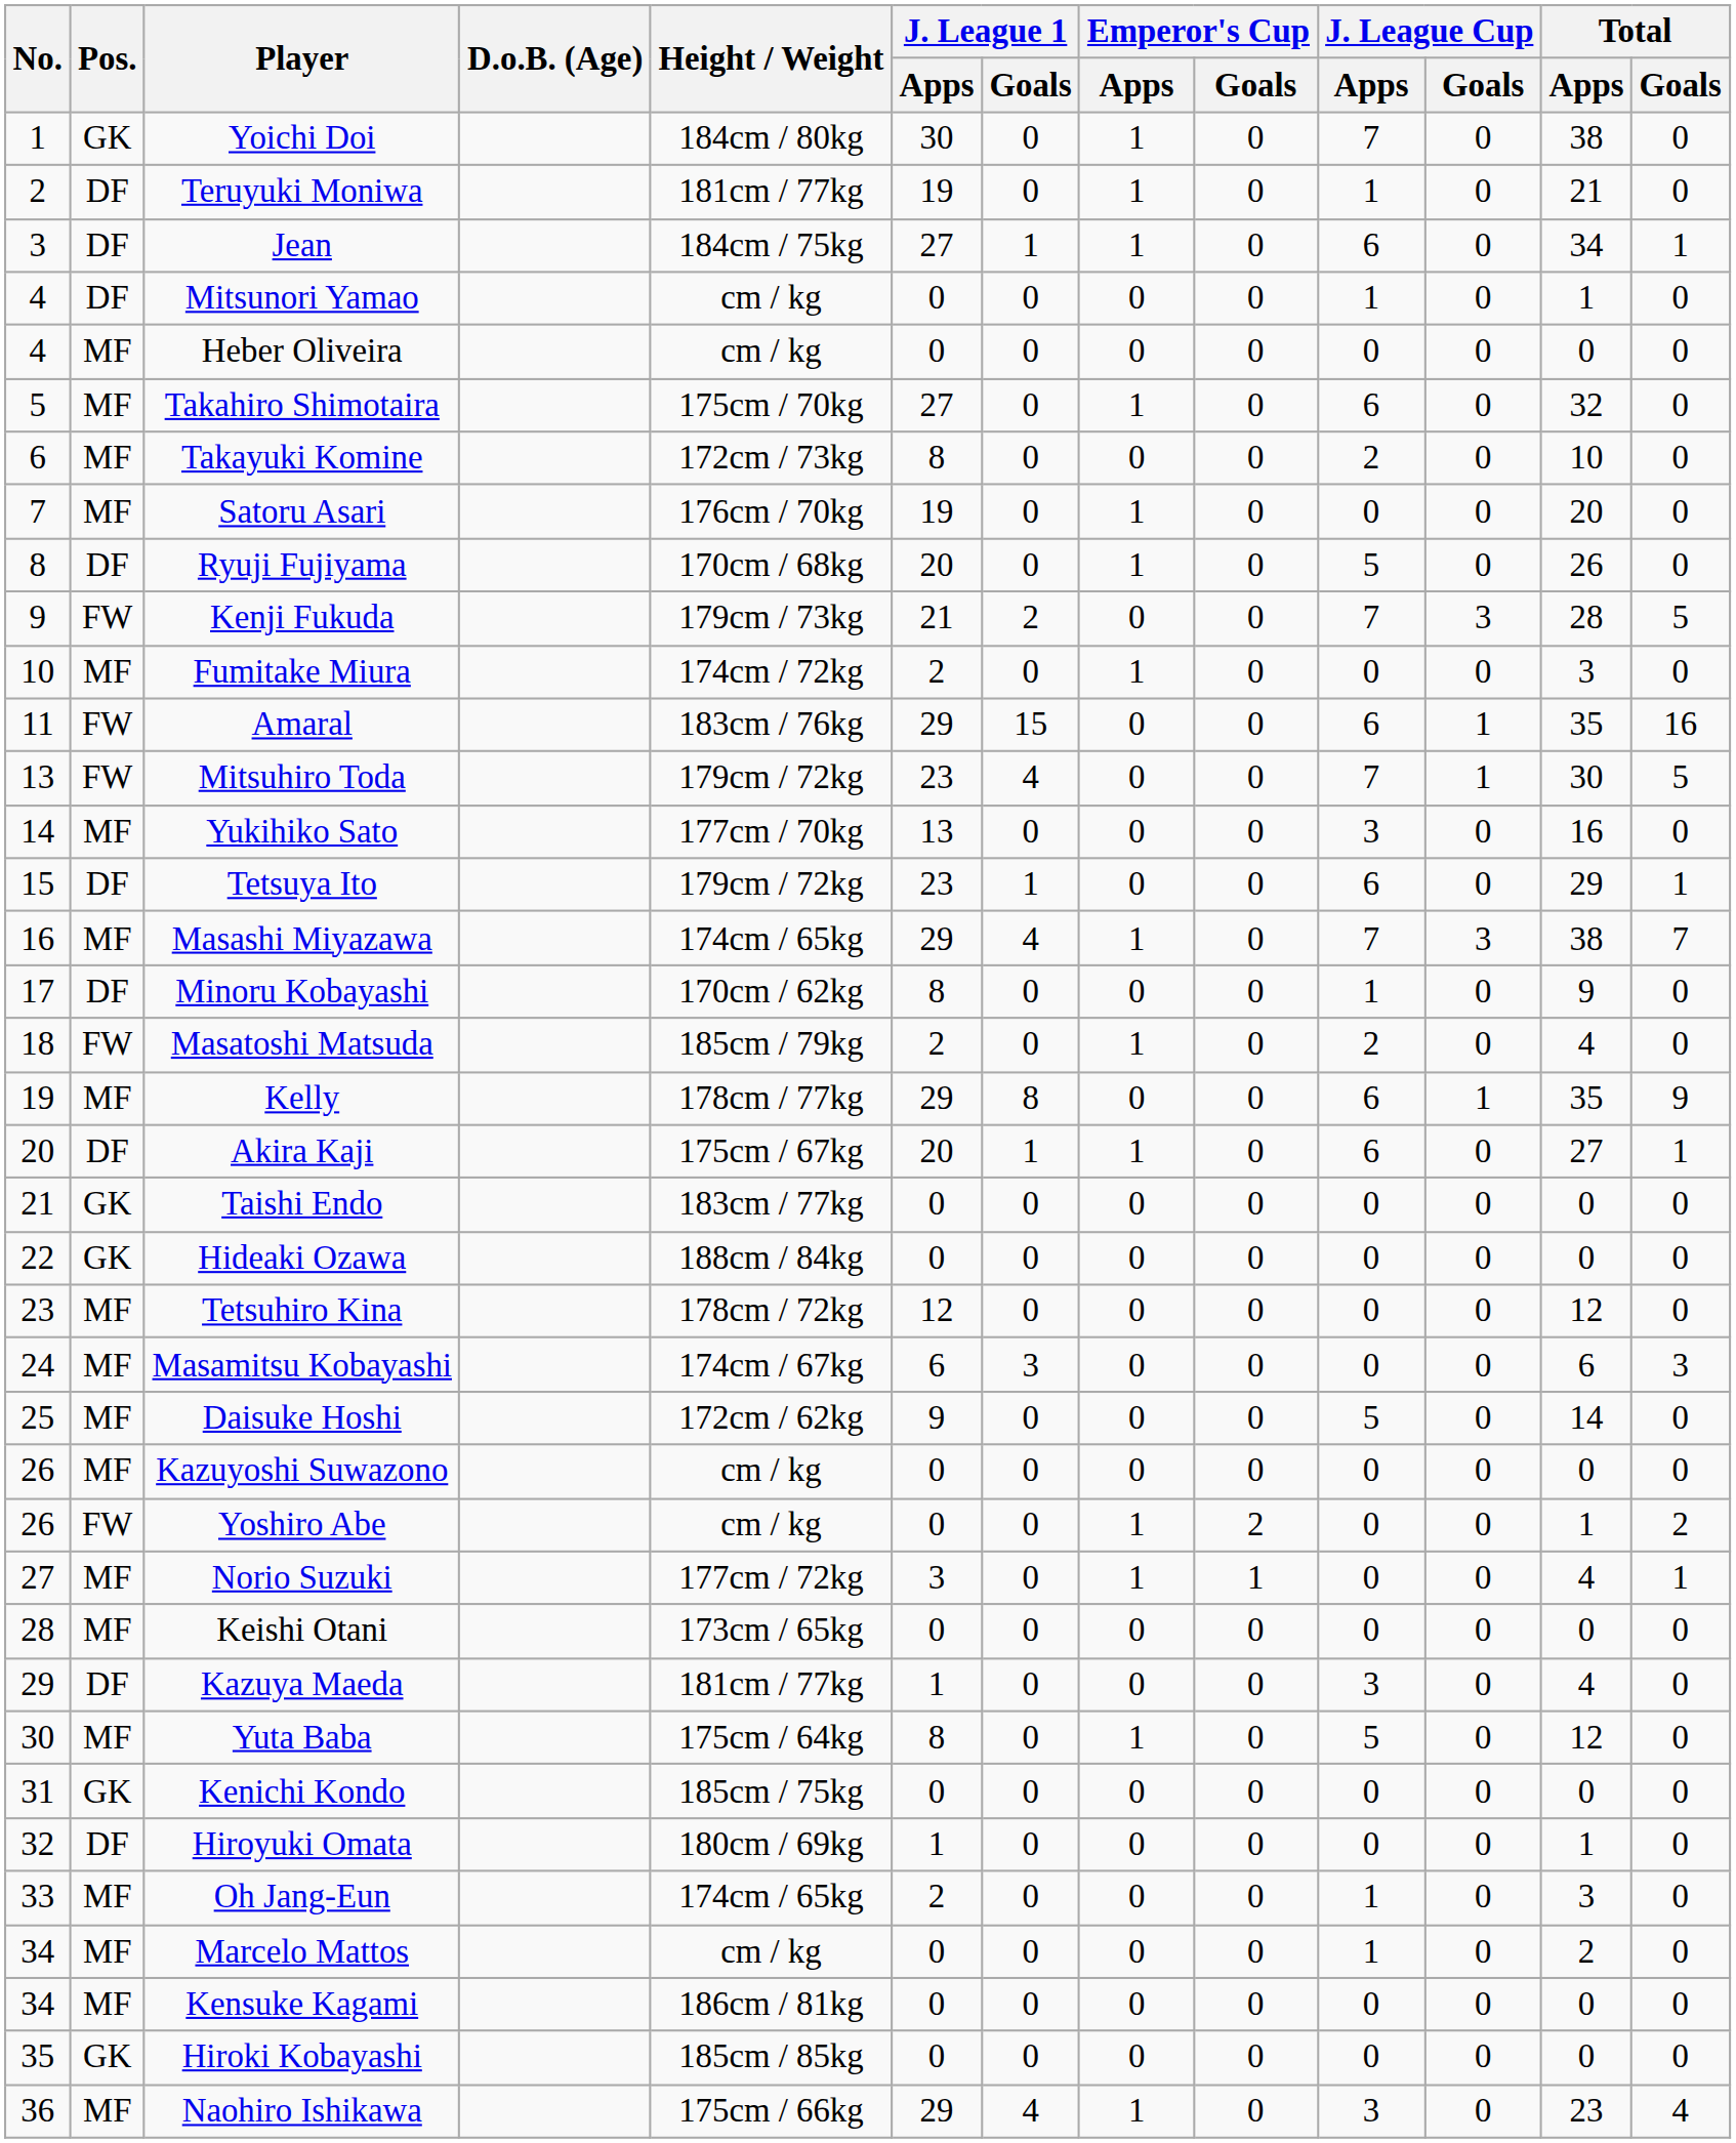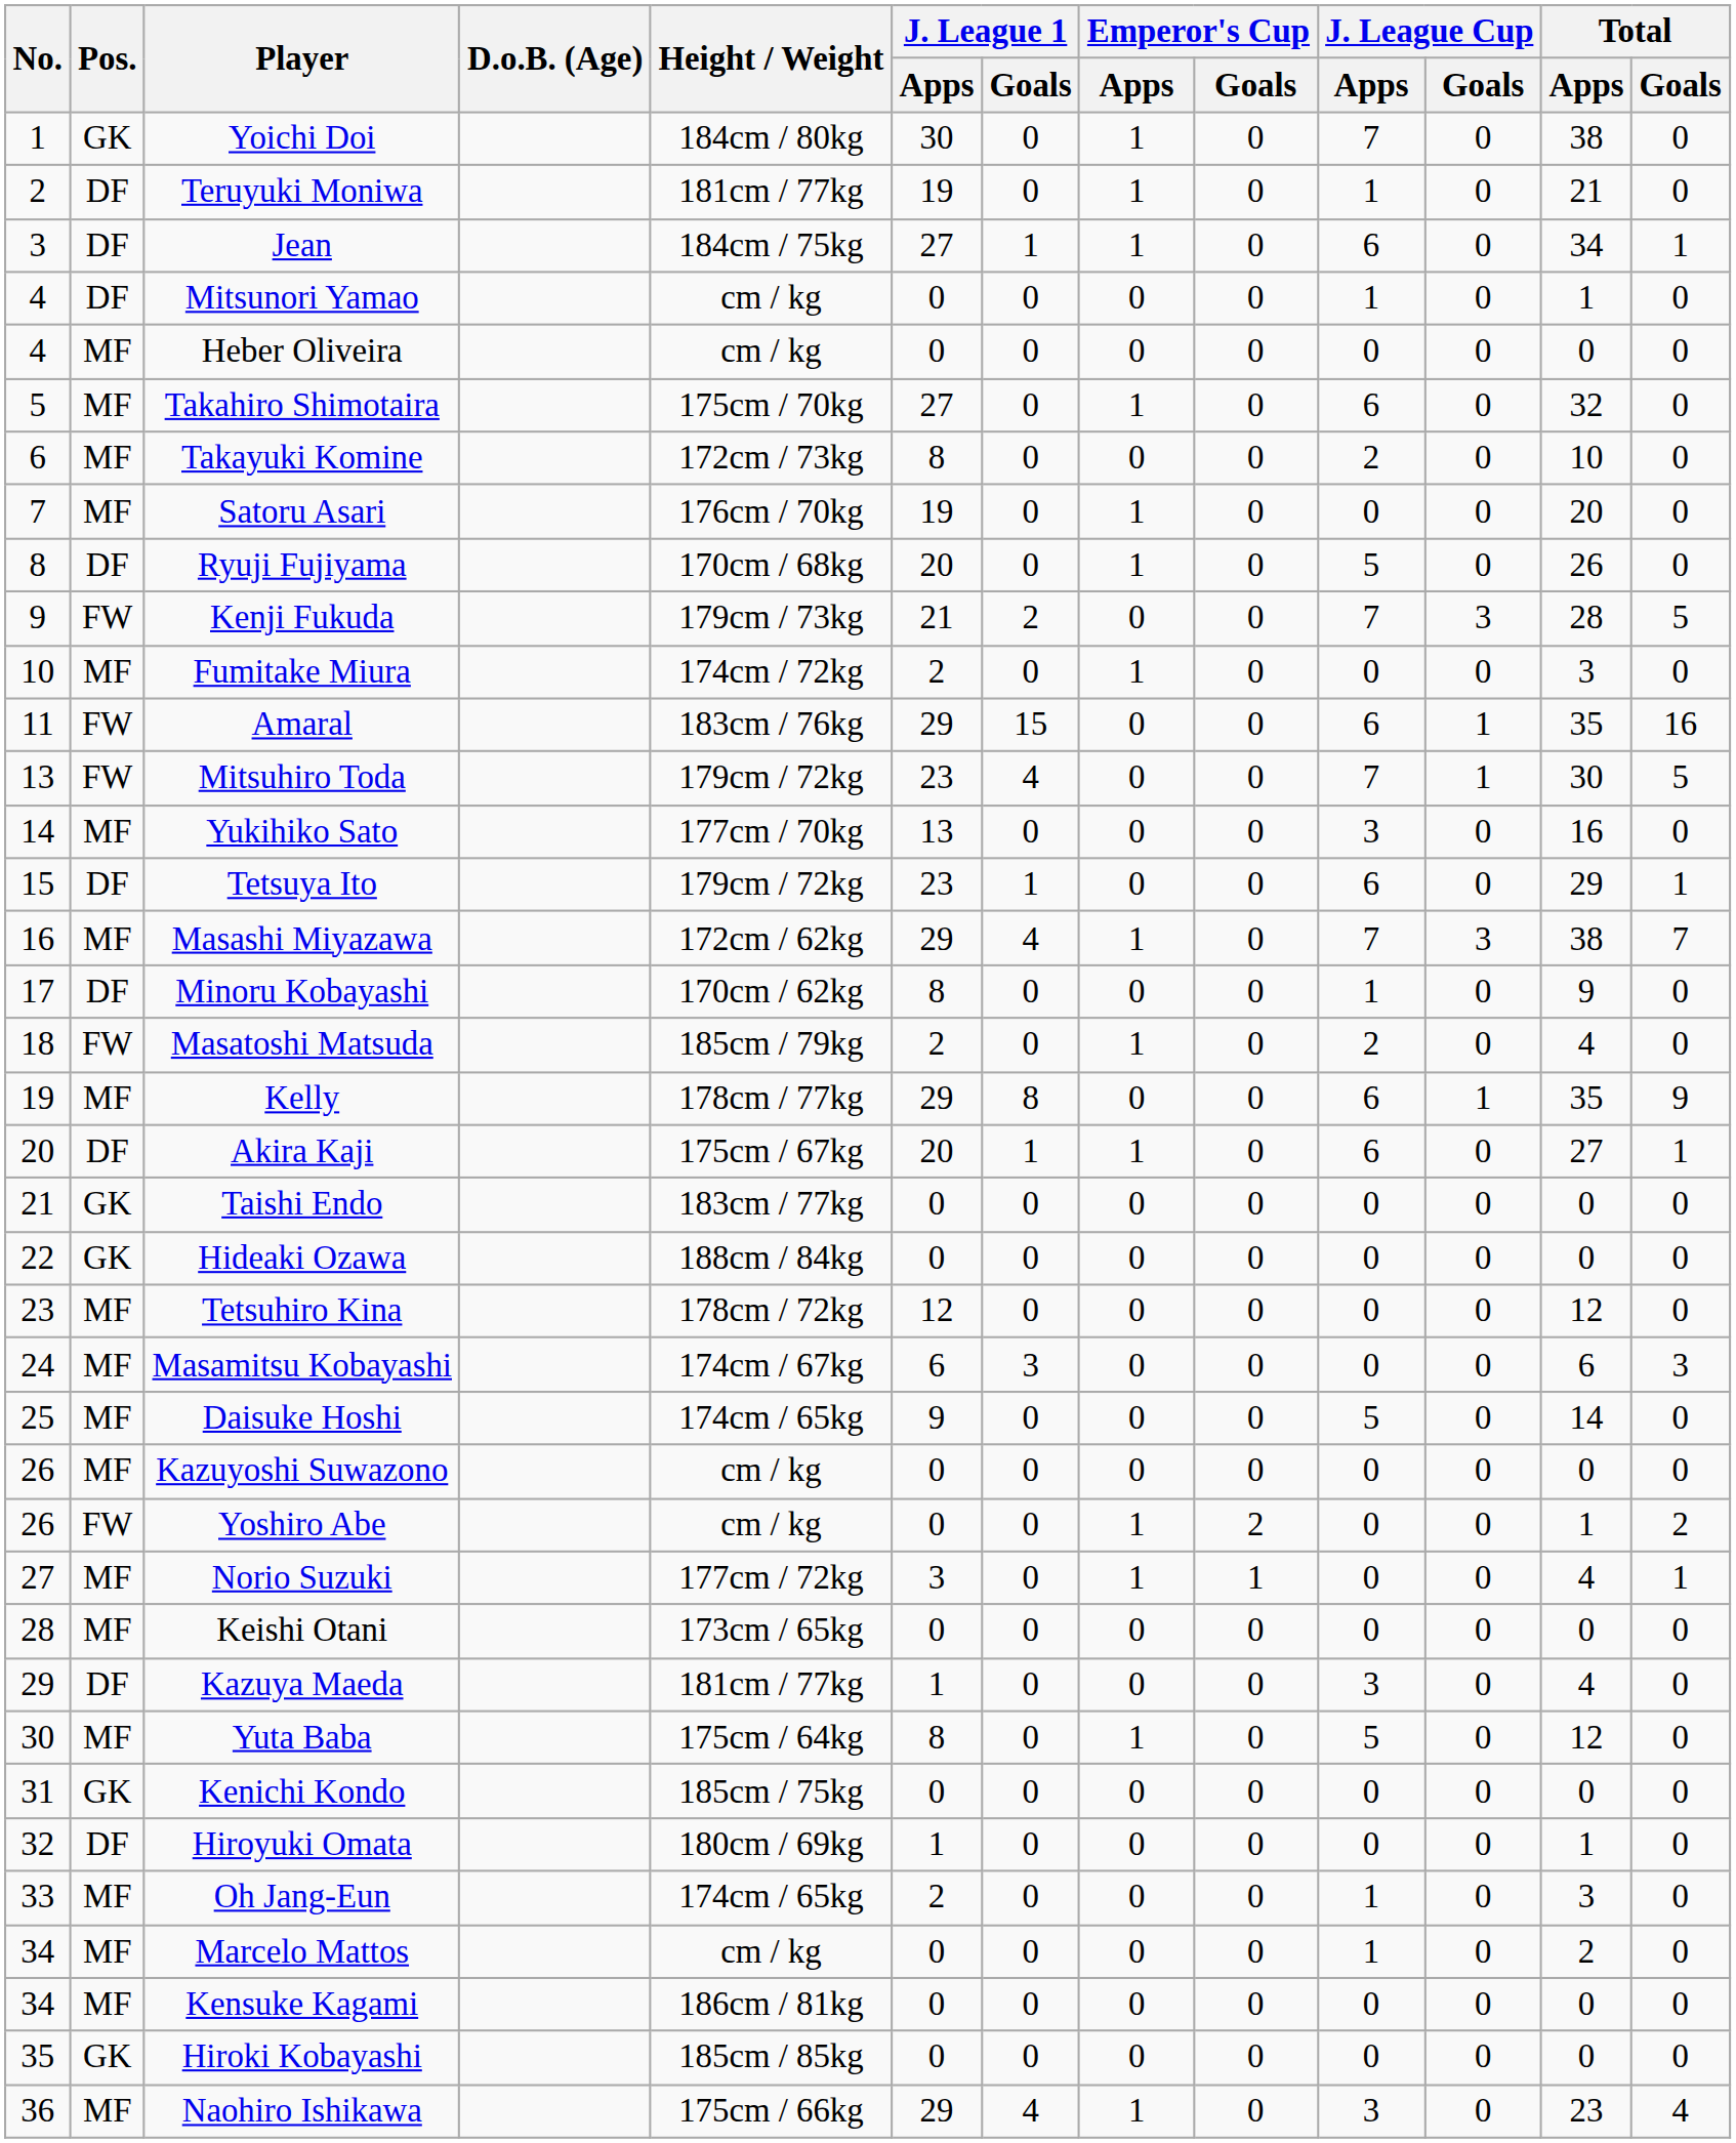 <table class="wikitable" style="text-align:center;">
 <tr>
 <th rowspan="2">No.</th>
 <th rowspan="2">Pos.</th>
 <th rowspan="2">Player</th>
 <th rowspan="2">D.o.B. (Age)</th>
 <th rowspan="2">Height / Weight</th>
 <th colspan="2"><a href='#'>J. League 1</a></th>
 <th colspan="2"><a href='#'>Emperor's Cup</a></th>
 <th colspan="2"><a href='#'>J. League Cup</a></th>
 <th colspan="2">Total</th>
 </tr>
 <tr>
 <th>Apps</th>
 <th>Goals</th>
 <th>Apps</th>
 <th>Goals</th>
 <th>Apps</th>
 <th>Goals</th>
 <th>Apps</th>
 <th>Goals</th>
 </tr>
 <tr>
 <td>1</td>
 <td>GK</td>
 <td><a href='#'>Yoichi Doi</a></td>
 <td></td>
 <td>184cm / 80kg</td>
 <td>30</td>
 <td>0</td>
 <td>1</td>
 <td>0</td>
 <td>7</td>
 <td>0</td>
 <td>38</td>
 <td>0</td>
 </tr>
 <tr>
 <td>2</td>
 <td>DF</td>
 <td><a href='#'>Teruyuki Moniwa</a></td>
 <td></td>
 <td>181cm / 77kg</td>
 <td>19</td>
 <td>0</td>
 <td>1</td>
 <td>0</td>
 <td>1</td>
 <td>0</td>
 <td>21</td>
 <td>0</td>
 </tr>
 <tr>
 <td>3</td>
 <td>DF</td>
 <td><a href='#'>Jean</a></td>
 <td></td>
 <td>184cm / 75kg</td>
 <td>27</td>
 <td>1</td>
 <td>1</td>
 <td>0</td>
 <td>6</td>
 <td>0</td>
 <td>34</td>
 <td>1</td>
 </tr>
 <tr>
 <td>4</td>
 <td>DF</td>
 <td><a href='#'>Mitsunori Yamao</a></td>
 <td></td>
 <td>cm / kg</td>
 <td>0</td>
 <td>0</td>
 <td>0</td>
 <td>0</td>
 <td>1</td>
 <td>0</td>
 <td>1</td>
 <td>0</td>
 </tr>
 <tr>
 <td>4</td>
 <td>MF</td>
 <td>Heber Oliveira</td>
 <td></td>
 <td>cm / kg</td>
 <td>0</td>
 <td>0</td>
 <td>0</td>
 <td>0</td>
 <td>0</td>
 <td>0</td>
 <td>0</td>
 <td>0</td>
 </tr>
 <tr>
 <td>5</td>
 <td>MF</td>
 <td><a href='#'>Takahiro Shimotaira</a></td>
 <td></td>
 <td>175cm / 70kg</td>
 <td>27</td>
 <td>0</td>
 <td>1</td>
 <td>0</td>
 <td>6</td>
 <td>0</td>
 <td>32</td>
 <td>0</td>
 </tr>
 <tr>
 <td>6</td>
 <td>MF</td>
 <td><a href='#'>Takayuki Komine</a></td>
 <td></td>
 <td>172cm / 73kg</td>
 <td>8</td>
 <td>0</td>
 <td>0</td>
 <td>0</td>
 <td>2</td>
 <td>0</td>
 <td>10</td>
 <td>0</td>
 </tr>
 <tr>
 <td>7</td>
 <td>MF</td>
 <td><a href='#'>Satoru Asari</a></td>
 <td></td>
 <td>176cm / 70kg</td>
 <td>19</td>
 <td>0</td>
 <td>1</td>
 <td>0</td>
 <td>0</td>
 <td>0</td>
 <td>20</td>
 <td>0</td>
 </tr>
 <tr>
 <td>8</td>
 <td>DF</td>
 <td><a href='#'>Ryuji Fujiyama</a></td>
 <td></td>
 <td>170cm / 68kg</td>
 <td>20</td>
 <td>0</td>
 <td>1</td>
 <td>0</td>
 <td>5</td>
 <td>0</td>
 <td>26</td>
 <td>0</td>
 </tr>
 <tr>
 <td>9</td>
 <td>FW</td>
 <td><a href='#'>Kenji Fukuda</a></td>
 <td></td>
 <td>179cm / 73kg</td>
 <td>21</td>
 <td>2</td>
 <td>0</td>
 <td>0</td>
 <td>7</td>
 <td>3</td>
 <td>28</td>
 <td>5</td>
 </tr>
 <tr>
 <td>10</td>
 <td>MF</td>
 <td><a href='#'>Fumitake Miura</a></td>
 <td></td>
 <td>174cm / 72kg</td>
 <td>2</td>
 <td>0</td>
 <td>1</td>
 <td>0</td>
 <td>0</td>
 <td>0</td>
 <td>3</td>
 <td>0</td>
 </tr>
 <tr>
 <td>11</td>
 <td>FW</td>
 <td><a href='#'>Amaral</a></td>
 <td></td>
 <td>183cm / 76kg</td>
 <td>29</td>
 <td>15</td>
 <td>0</td>
 <td>0</td>
 <td>6</td>
 <td>1</td>
 <td>35</td>
 <td>16</td>
 </tr>
 <tr>
 <td>13</td>
 <td>FW</td>
 <td><a href='#'>Mitsuhiro Toda</a></td>
 <td></td>
 <td>179cm / 72kg</td>
 <td>23</td>
 <td>4</td>
 <td>0</td>
 <td>0</td>
 <td>7</td>
 <td>1</td>
 <td>30</td>
 <td>5</td>
 </tr>
 <tr>
 <td>14</td>
 <td>MF</td>
 <td><a href='#'>Yukihiko Sato</a></td>
 <td></td>
 <td>177cm / 70kg</td>
 <td>13</td>
 <td>0</td>
 <td>0</td>
 <td>0</td>
 <td>3</td>
 <td>0</td>
 <td>16</td>
 <td>0</td>
 </tr>
 <tr>
 <td>15</td>
 <td>DF</td>
 <td><a href='#'>Tetsuya Ito</a></td>
 <td></td>
 <td>179cm / 72kg</td>
 <td>23</td>
 <td>1</td>
 <td>0</td>
 <td>0</td>
 <td>6</td>
 <td>0</td>
 <td>29</td>
 <td>1</td>
 </tr>
 <tr>
 <td>16</td>
 <td>MF</td>
 <td><a href='#'>Masashi Miyazawa</a></td>
 <td></td>
-<td>174cm / 65kg</td>
+<td>172cm / 62kg</td>
 <td>29</td>
 <td>4</td>
 <td>1</td>
 <td>0</td>
 <td>7</td>
 <td>3</td>
 <td>38</td>
 <td>7</td>
 </tr>
 <tr>
 <td>17</td>
 <td>DF</td>
 <td><a href='#'>Minoru Kobayashi</a></td>
 <td></td>
 <td>170cm / 62kg</td>
 <td>8</td>
 <td>0</td>
 <td>0</td>
 <td>0</td>
 <td>1</td>
 <td>0</td>
 <td>9</td>
 <td>0</td>
 </tr>
 <tr>
 <td>18</td>
 <td>FW</td>
 <td><a href='#'>Masatoshi Matsuda</a></td>
 <td></td>
 <td>185cm / 79kg</td>
 <td>2</td>
 <td>0</td>
 <td>1</td>
 <td>0</td>
 <td>2</td>
 <td>0</td>
 <td>4</td>
 <td>0</td>
 </tr>
 <tr>
 <td>19</td>
 <td>MF</td>
 <td><a href='#'>Kelly</a></td>
 <td></td>
 <td>178cm / 77kg</td>
 <td>29</td>
 <td>8</td>
 <td>0</td>
 <td>0</td>
 <td>6</td>
 <td>1</td>
 <td>35</td>
 <td>9</td>
 </tr>
 <tr>
 <td>20</td>
 <td>DF</td>
 <td><a href='#'>Akira Kaji</a></td>
 <td></td>
 <td>175cm / 67kg</td>
 <td>20</td>
 <td>1</td>
 <td>1</td>
 <td>0</td>
 <td>6</td>
 <td>0</td>
 <td>27</td>
 <td>1</td>
 </tr>
 <tr>
 <td>21</td>
 <td>GK</td>
 <td><a href='#'>Taishi Endo</a></td>
 <td></td>
 <td>183cm / 77kg</td>
 <td>0</td>
 <td>0</td>
 <td>0</td>
 <td>0</td>
 <td>0</td>
 <td>0</td>
 <td>0</td>
 <td>0</td>
 </tr>
 <tr>
 <td>22</td>
 <td>GK</td>
 <td><a href='#'>Hideaki Ozawa</a></td>
 <td></td>
 <td>188cm / 84kg</td>
 <td>0</td>
 <td>0</td>
 <td>0</td>
 <td>0</td>
 <td>0</td>
 <td>0</td>
 <td>0</td>
 <td>0</td>
 </tr>
 <tr>
 <td>23</td>
 <td>MF</td>
 <td><a href='#'>Tetsuhiro Kina</a></td>
 <td></td>
 <td>178cm / 72kg</td>
 <td>12</td>
 <td>0</td>
 <td>0</td>
 <td>0</td>
 <td>0</td>
 <td>0</td>
 <td>12</td>
 <td>0</td>
 </tr>
 <tr>
 <td>24</td>
 <td>MF</td>
 <td><a href='#'>Masamitsu Kobayashi</a></td>
 <td></td>
 <td>174cm / 67kg</td>
 <td>6</td>
 <td>3</td>
 <td>0</td>
 <td>0</td>
 <td>0</td>
 <td>0</td>
 <td>6</td>
 <td>3</td>
 </tr>
 <tr>
 <td>25</td>
 <td>MF</td>
 <td><a href='#'>Daisuke Hoshi</a></td>
 <td></td>
-<td>172cm / 62kg</td>
+<td>174cm / 65kg</td>
 <td>9</td>
 <td>0</td>
 <td>0</td>
 <td>0</td>
 <td>5</td>
 <td>0</td>
 <td>14</td>
 <td>0</td>
 </tr>
 <tr>
 <td>26</td>
 <td>MF</td>
 <td><a href='#'>Kazuyoshi Suwazono</a></td>
 <td></td>
 <td>cm / kg</td>
 <td>0</td>
 <td>0</td>
 <td>0</td>
 <td>0</td>
 <td>0</td>
 <td>0</td>
 <td>0</td>
 <td>0</td>
 </tr>
 <tr>
 <td>26</td>
 <td>FW</td>
 <td><a href='#'>Yoshiro Abe</a></td>
 <td></td>
 <td>cm / kg</td>
 <td>0</td>
 <td>0</td>
 <td>1</td>
 <td>2</td>
 <td>0</td>
 <td>0</td>
 <td>1</td>
 <td>2</td>
 </tr>
 <tr>
 <td>27</td>
 <td>MF</td>
 <td><a href='#'>Norio Suzuki</a></td>
 <td></td>
 <td>177cm / 72kg</td>
 <td>3</td>
 <td>0</td>
 <td>1</td>
 <td>1</td>
 <td>0</td>
 <td>0</td>
 <td>4</td>
 <td>1</td>
 </tr>
 <tr>
 <td>28</td>
 <td>MF</td>
 <td>Keishi Otani</td>
 <td></td>
 <td>173cm / 65kg</td>
 <td>0</td>
 <td>0</td>
 <td>0</td>
 <td>0</td>
 <td>0</td>
 <td>0</td>
 <td>0</td>
 <td>0</td>
 </tr>
 <tr>
 <td>29</td>
 <td>DF</td>
 <td><a href='#'>Kazuya Maeda</a></td>
 <td></td>
 <td>181cm / 77kg</td>
 <td>1</td>
 <td>0</td>
 <td>0</td>
 <td>0</td>
 <td>3</td>
 <td>0</td>
 <td>4</td>
 <td>0</td>
 </tr>
 <tr>
 <td>30</td>
 <td>MF</td>
 <td><a href='#'>Yuta Baba</a></td>
 <td></td>
 <td>175cm / 64kg</td>
 <td>8</td>
 <td>0</td>
 <td>1</td>
 <td>0</td>
 <td>5</td>
 <td>0</td>
 <td>12</td>
 <td>0</td>
 </tr>
 <tr>
 <td>31</td>
 <td>GK</td>
 <td><a href='#'>Kenichi Kondo</a></td>
 <td></td>
 <td>185cm / 75kg</td>
 <td>0</td>
 <td>0</td>
 <td>0</td>
 <td>0</td>
 <td>0</td>
 <td>0</td>
 <td>0</td>
 <td>0</td>
 </tr>
 <tr>
 <td>32</td>
 <td>DF</td>
 <td><a href='#'>Hiroyuki Omata</a></td>
 <td></td>
 <td>180cm / 69kg</td>
 <td>1</td>
 <td>0</td>
 <td>0</td>
 <td>0</td>
 <td>0</td>
 <td>0</td>
 <td>1</td>
 <td>0</td>
 </tr>
 <tr>
 <td>33</td>
 <td>MF</td>
 <td><a href='#'>Oh Jang-Eun</a></td>
 <td></td>
 <td>174cm / 65kg</td>
 <td>2</td>
 <td>0</td>
 <td>0</td>
 <td>0</td>
 <td>1</td>
 <td>0</td>
 <td>3</td>
 <td>0</td>
 </tr>
 <tr>
 <td>34</td>
 <td>MF</td>
 <td><a href='#'>Marcelo Mattos</a></td>
 <td></td>
 <td>cm / kg</td>
 <td>0</td>
 <td>0</td>
 <td>0</td>
 <td>0</td>
 <td>1</td>
 <td>0</td>
 <td>2</td>
 <td>0</td>
 </tr>
 <tr>
 <td>34</td>
 <td>MF</td>
 <td><a href='#'>Kensuke Kagami</a></td>
 <td></td>
 <td>186cm / 81kg</td>
 <td>0</td>
 <td>0</td>
 <td>0</td>
 <td>0</td>
 <td>0</td>
 <td>0</td>
 <td>0</td>
 <td>0</td>
 </tr>
 <tr>
 <td>35</td>
 <td>GK</td>
 <td><a href='#'>Hiroki Kobayashi</a></td>
 <td></td>
 <td>185cm / 85kg</td>
 <td>0</td>
 <td>0</td>
 <td>0</td>
 <td>0</td>
 <td>0</td>
 <td>0</td>
 <td>0</td>
 <td>0</td>
 </tr>
 <tr>
 <td>36</td>
 <td>MF</td>
 <td><a href='#'>Naohiro Ishikawa</a></td>
 <td></td>
 <td>175cm / 66kg</td>
 <td>29</td>
 <td>4</td>
 <td>1</td>
 <td>0</td>
 <td>3</td>
 <td>0</td>
 <td>23</td>
 <td>4</td>
 </tr>
 </table>
